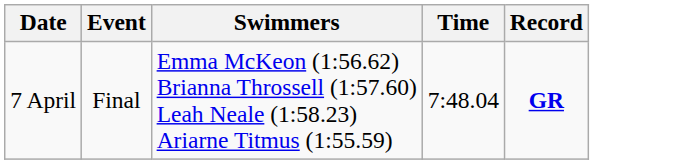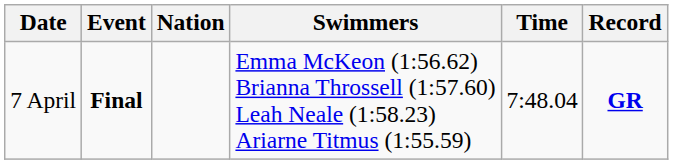 <table class=wikitable style=text-align:center>
 <tr>
 <th>Date</th>
 <th>Event</th>
+<th>Nation</th>
 <th>Swimmers</th>
 <th>Time</th>
 <th>Record</th>
 </tr>
 <tr>
 <td>7 April</td>
-<td>Final</td>
+<td><strong>Final</strong></td>
+<td align=left></td>
 <td align=left><a href='#'>Emma McKeon</a> (1:56.62)<br><a href='#'>Brianna Throssell</a> (1:57.60)<br><a href='#'>Leah Neale</a> (1:58.23)<br><a href='#'>Ariarne Titmus</a> (1:55.59)</td>
 <td>7:48.04</td>
 <td><strong><a href='#'>GR</a></strong></td>
 </tr>
 </table>
